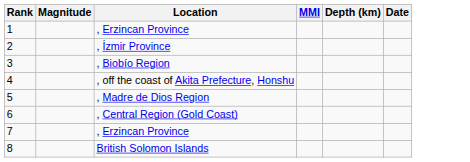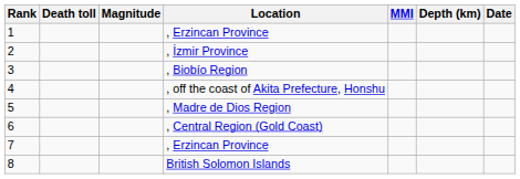 <table class="sortable wikitable" style="font-size:100%;">
 <tr>
 <th>Rank</th>
+<th>Death toll</th>
 <th>Magnitude</th>
 <th>Location</th>
 <th><a href='#'>MMI</a></th>
 <th>Depth (km)</th>
 <th>Date</th>
 </tr>
 <tr>
 <td>1</td>
 <td></td>
+<td></td>
 <td>, <a href='#'>Erzincan Province</a></td>
 <td></td>
 <td></td>
 <td></td>
 </tr>
 <tr>
 <td>2</td>
+<td></td>
 <td></td>
 <td>, <a href='#'>İzmir Province</a></td>
 <td></td>
 <td></td>
 <td></td>
 </tr>
 <tr>
 <td>3</td>
 <td></td>
+<td></td>
 <td>, <a href='#'>Biobío Region</a></td>
 <td></td>
 <td></td>
 <td></td>
 </tr>
 <tr>
 <td>4</td>
+<td></td>
 <td></td>
 <td>, off the coast of <a href='#'>Akita Prefecture</a>, <a href='#'>Honshu</a></td>
 <td></td>
 <td></td>
 <td></td>
 </tr>
 <tr>
 <td>5</td>
 <td></td>
+<td></td>
 <td>, <a href='#'>Madre de Dios Region</a></td>
 <td></td>
 <td></td>
 <td></td>
 </tr>
 <tr>
 <td>6</td>
+<td></td>
 <td></td>
 <td>, <a href='#'>Central Region (Gold Coast)</a></td>
 <td></td>
 <td></td>
 <td></td>
 </tr>
 <tr>
 <td>7</td>
 <td></td>
+<td></td>
 <td>, <a href='#'>Erzincan Province</a></td>
 <td></td>
 <td></td>
 <td></td>
 </tr>
 <tr>
 <td>8</td>
 <td></td>
+<td></td>
 <td> <a href='#'>British Solomon Islands</a></td>
 <td></td>
 <td></td>
 <td></td>
 </tr>
 </table>
